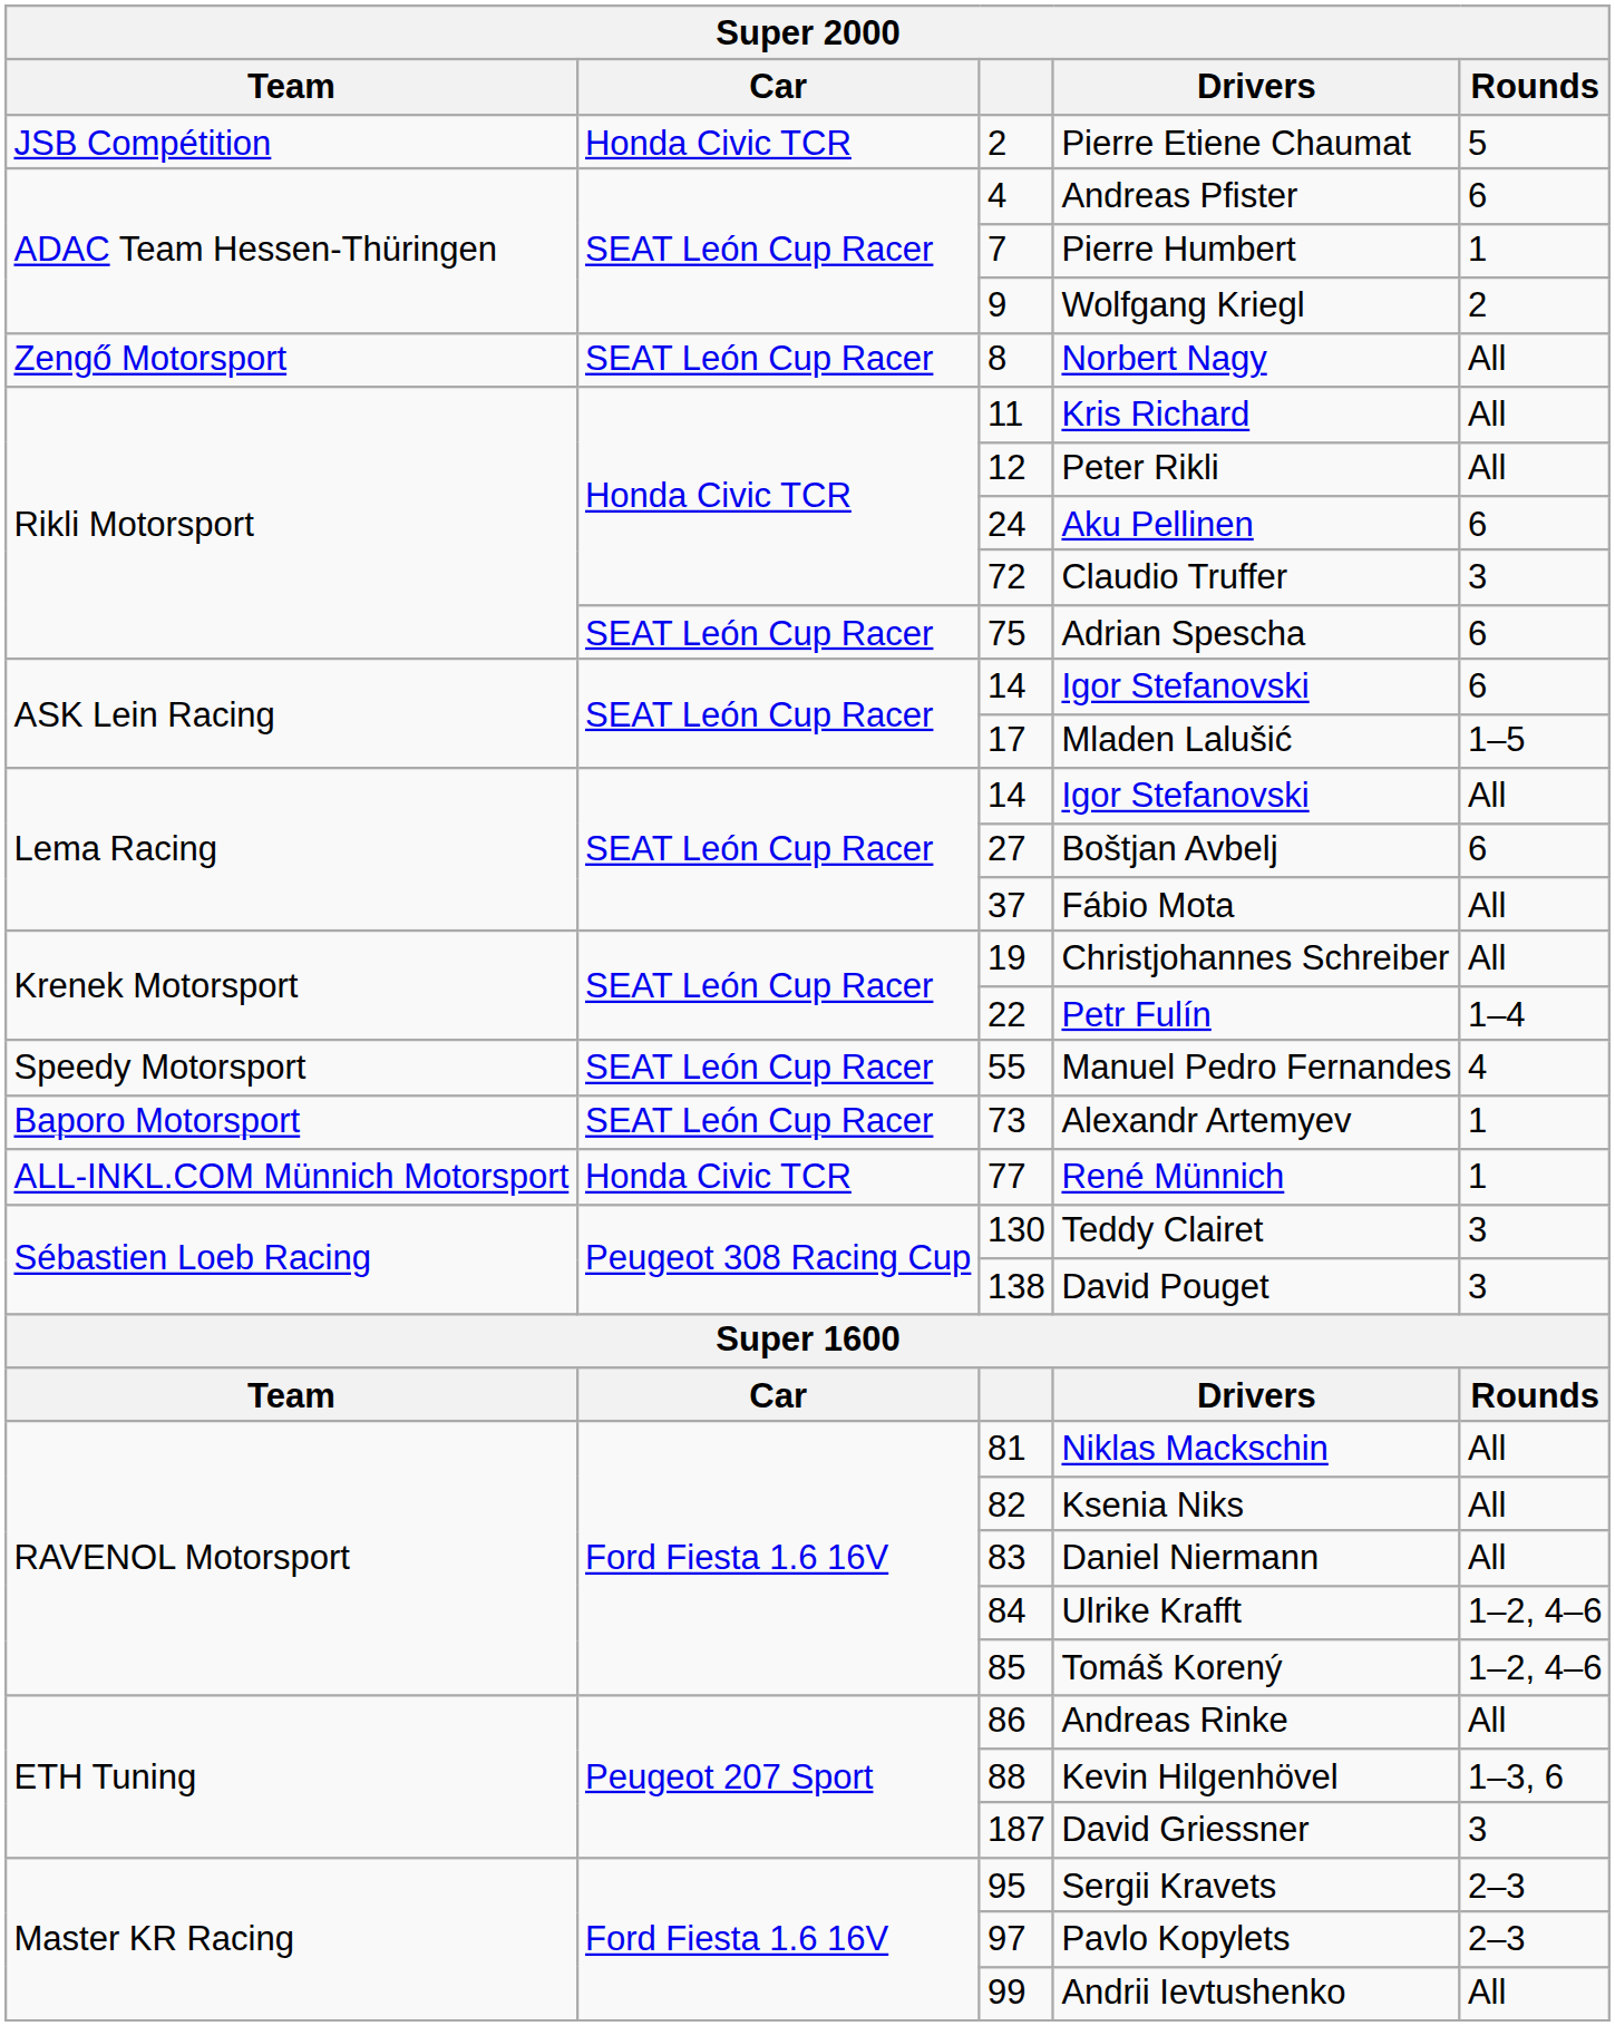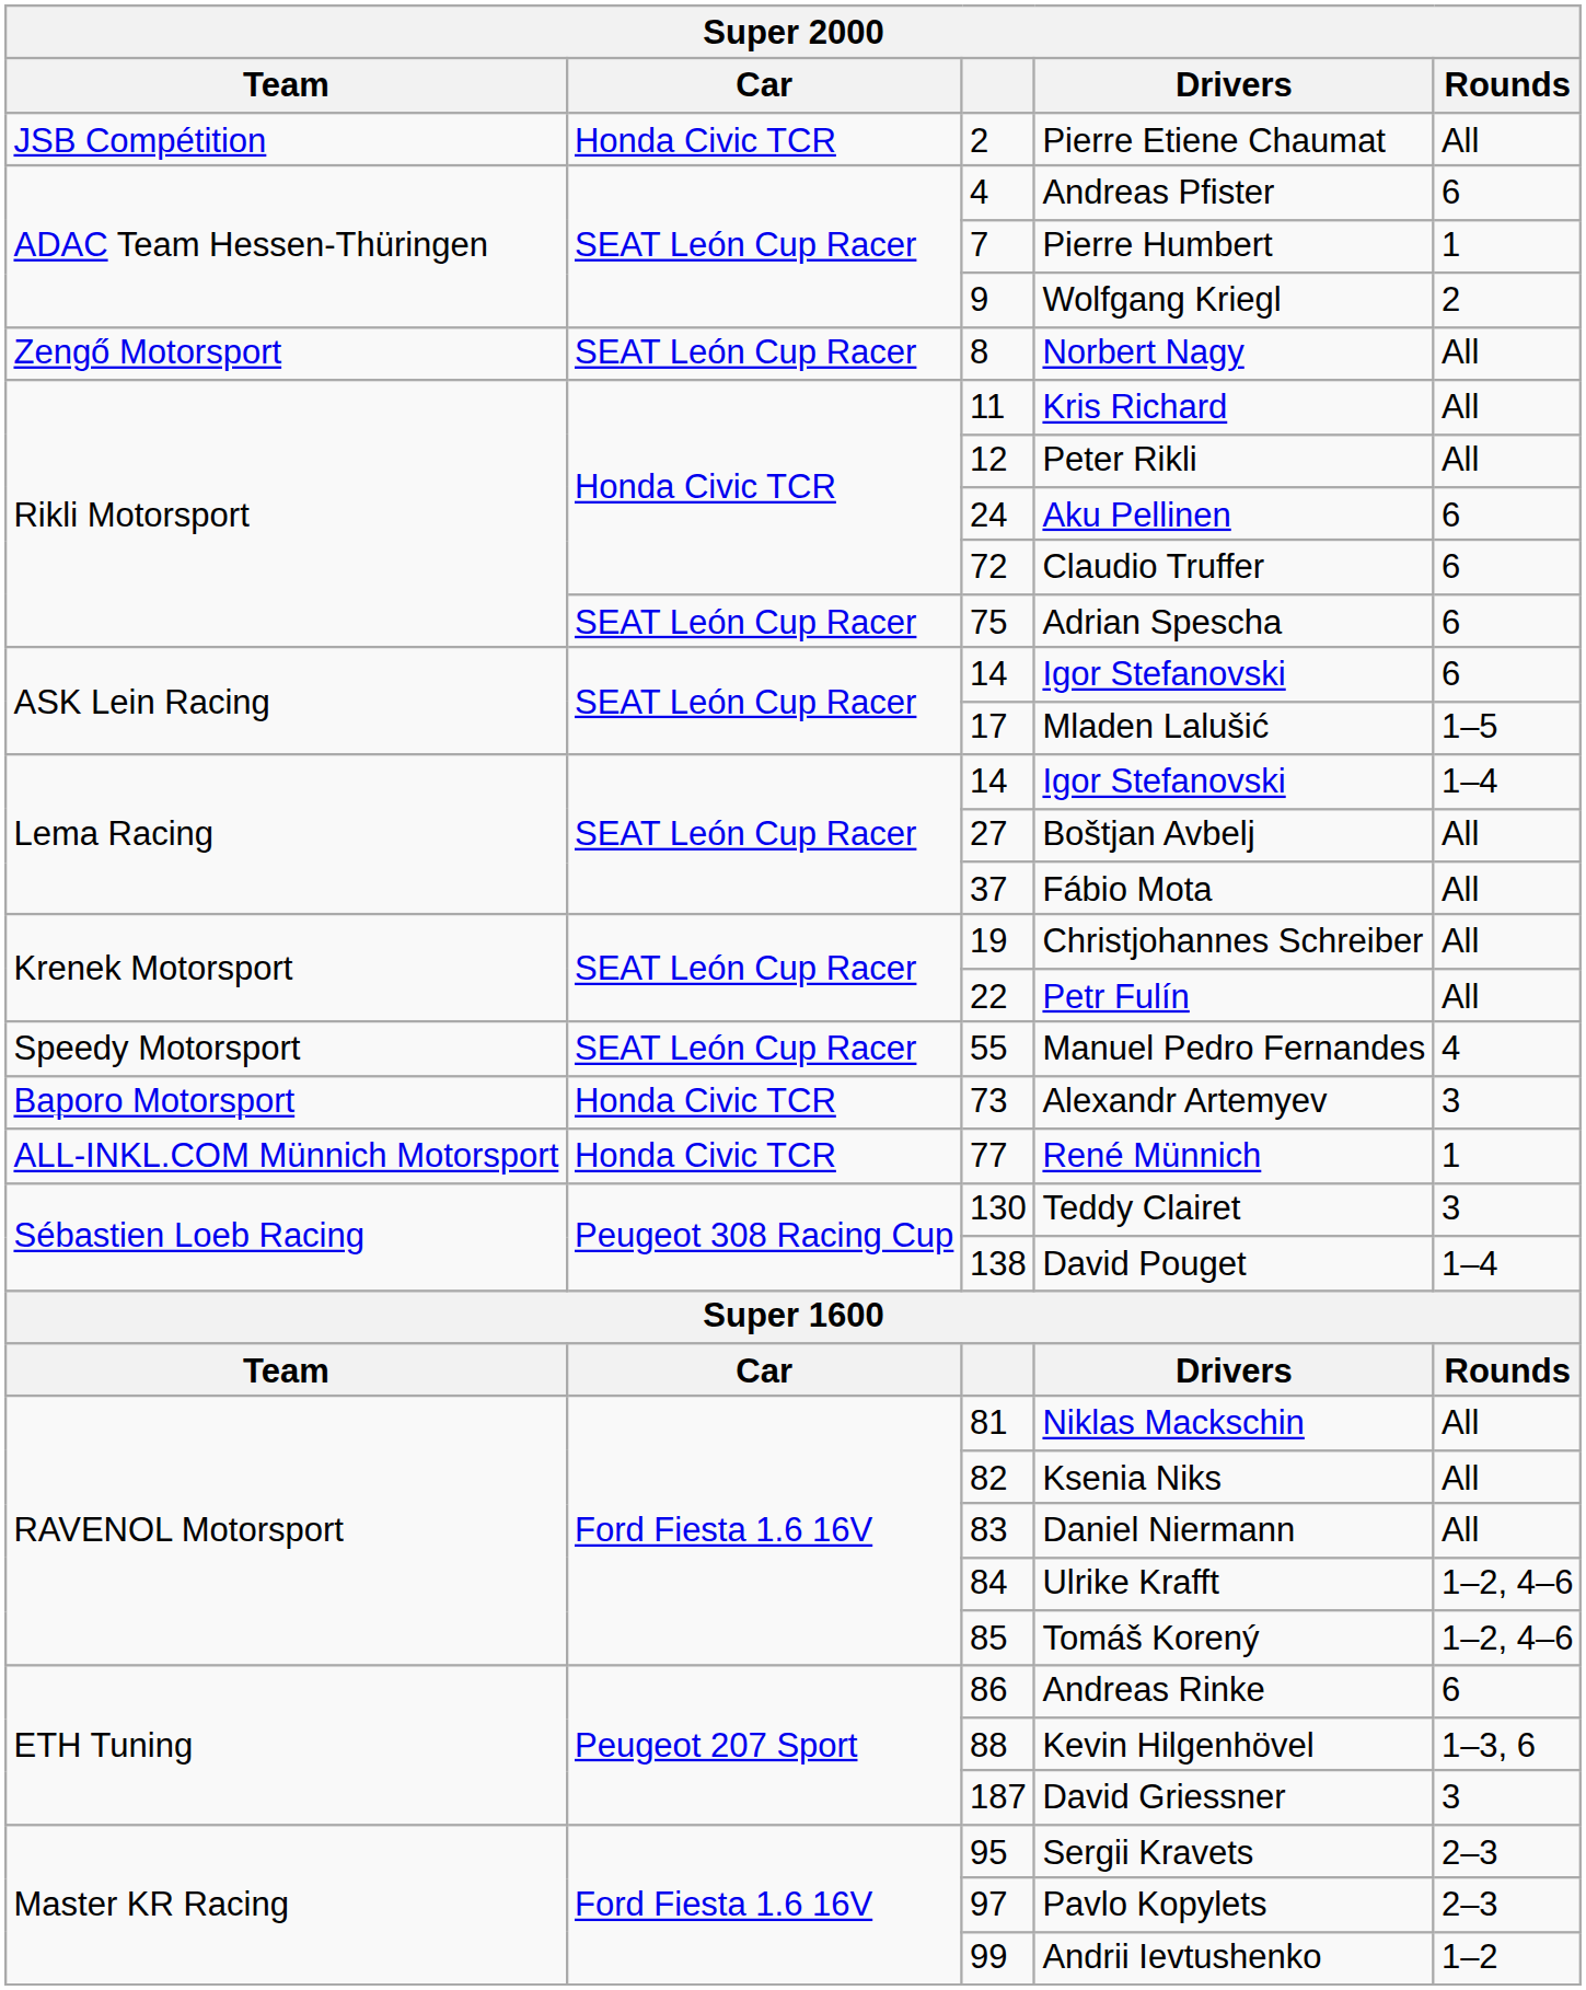 <table class="wikitable" style="font-size: 85%">
 <tr>
 <th colspan=6>Super 2000</th>
 </tr>
 <tr>
 <th>Team</th>
 <th>Car</th>
 <th></th>
 <th>Drivers</th>
 <th>Rounds</th>
 </tr>
 <tr>
 <td> <a href='#'>JSB Compétition</a></td>
 <td><a href='#'>Honda Civic TCR</a></td>
 <td>2</td>
 <td> Pierre Etiene Chaumat</td>
-<td>5</td>
+<td>All</td>
 </tr>
 <tr>
 <td rowspan=3> <a href='#'>ADAC</a> Team Hessen-Thüringen</td>
 <td rowspan=3><a href='#'>SEAT León Cup Racer</a></td>
 <td>4</td>
 <td> Andreas Pfister</td>
 <td>6</td>
 </tr>
 <tr>
 <td>7</td>
 <td> Pierre Humbert</td>
 <td>1</td>
 </tr>
 <tr>
 <td>9</td>
 <td> Wolfgang Kriegl</td>
 <td>2</td>
 </tr>
 <tr>
 <td> <a href='#'>Zengő Motorsport</a></td>
 <td><a href='#'>SEAT León Cup Racer</a></td>
 <td>8</td>
 <td> <a href='#'>Norbert Nagy</a></td>
 <td>All</td>
 </tr>
 <tr>
 <td rowspan=5> Rikli Motorsport</td>
 <td rowspan=4><a href='#'>Honda Civic TCR</a></td>
 <td>11</td>
 <td> <a href='#'>Kris Richard</a></td>
 <td>All</td>
 </tr>
 <tr>
 <td>12</td>
 <td> Peter Rikli</td>
 <td>All</td>
 </tr>
 <tr>
 <td>24</td>
 <td> <a href='#'>Aku Pellinen</a></td>
 <td>6</td>
 </tr>
 <tr>
 <td>72</td>
 <td> Claudio Truffer</td>
-<td>3</td>
+<td>6</td>
 </tr>
 <tr>
 <td><a href='#'>SEAT León Cup Racer</a></td>
 <td>75</td>
 <td> Adrian Spescha</td>
 <td>6</td>
 </tr>
 <tr>
 <td rowspan=2> ASK Lein Racing</td>
 <td rowspan=2><a href='#'>SEAT León Cup Racer</a></td>
 <td>14</td>
 <td> <a href='#'>Igor Stefanovski</a></td>
 <td>6</td>
 </tr>
 <tr>
 <td>17</td>
 <td> Mladen Lalušić</td>
 <td>1–5</td>
 </tr>
 <tr>
 <td rowspan=3> Lema Racing</td>
 <td rowspan=3><a href='#'>SEAT León Cup Racer</a></td>
 <td>14</td>
 <td> <a href='#'>Igor Stefanovski</a></td>
-<td>All</td>
+<td>1–4</td>
 </tr>
 <tr>
 <td>27</td>
 <td> Boštjan Avbelj</td>
-<td>6</td>
+<td>All</td>
 </tr>
 <tr>
 <td>37</td>
 <td> Fábio Mota</td>
 <td>All</td>
 </tr>
 <tr>
 <td rowspan=2> Krenek Motorsport</td>
 <td rowspan=2><a href='#'>SEAT León Cup Racer</a></td>
 <td>19</td>
 <td> Christjohannes Schreiber</td>
 <td>All</td>
 </tr>
 <tr>
 <td>22</td>
 <td> <a href='#'>Petr Fulín</a></td>
-<td>1–4</td>
+<td>All</td>
 </tr>
 <tr>
 <td> Speedy Motorsport</td>
 <td><a href='#'>SEAT León Cup Racer</a></td>
 <td>55</td>
 <td> Manuel Pedro Fernandes</td>
 <td>4</td>
 </tr>
 <tr>
 <td> <a href='#'>Baporo Motorsport</a></td>
-<td><a href='#'>SEAT León Cup Racer</a></td>
+<td><a href='#'>Honda Civic TCR</a></td>
 <td>73</td>
 <td> Alexandr Artemyev</td>
-<td>1</td>
+<td>3</td>
 </tr>
 <tr>
 <td> <a href='#'>ALL-INKL.COM Münnich Motorsport</a></td>
 <td><a href='#'>Honda Civic TCR</a></td>
 <td>77</td>
 <td> <a href='#'>René Münnich</a></td>
 <td>1</td>
 </tr>
 <tr>
 <td rowspan=2> <a href='#'>Sébastien Loeb Racing</a></td>
 <td rowspan=2><a href='#'>Peugeot 308 Racing Cup</a></td>
 <td>130</td>
 <td> Teddy Clairet</td>
 <td>3</td>
 </tr>
 <tr>
 <td>138</td>
 <td> David Pouget</td>
-<td>3</td>
+<td>1–4</td>
 </tr>
 <tr>
 <th colspan=6>Super 1600</th>
 </tr>
 <tr>
 <th>Team</th>
 <th>Car</th>
 <th></th>
 <th>Drivers</th>
 <th>Rounds</th>
 </tr>
 <tr>
 <td rowspan=5> RAVENOL Motorsport</td>
 <td rowspan=5><a href='#'>Ford Fiesta 1.6 16V</a></td>
 <td>81</td>
 <td> <a href='#'>Niklas Mackschin</a></td>
 <td>All</td>
 </tr>
 <tr>
 <td>82</td>
 <td> Ksenia Niks</td>
 <td>All</td>
 </tr>
 <tr>
 <td>83</td>
 <td> Daniel Niermann</td>
 <td>All</td>
 </tr>
 <tr>
 <td>84</td>
 <td> Ulrike Krafft</td>
 <td>1–2, 4–6</td>
 </tr>
 <tr>
 <td>85</td>
 <td> Tomáš Korený</td>
 <td>1–2, 4–6</td>
 </tr>
 <tr>
 <td rowspan=3> ETH Tuning</td>
 <td rowspan=3><a href='#'>Peugeot 207 Sport</a></td>
 <td>86</td>
 <td> Andreas Rinke</td>
-<td>All</td>
+<td>6</td>
 </tr>
 <tr>
 <td>88</td>
 <td> Kevin Hilgenhövel</td>
 <td>1–3, 6</td>
 </tr>
 <tr>
 <td>187</td>
 <td> David Griessner</td>
 <td>3</td>
 </tr>
 <tr>
 <td rowspan=3> Master KR Racing</td>
 <td rowspan=3><a href='#'>Ford Fiesta 1.6 16V</a></td>
 <td>95</td>
 <td> Sergii Kravets</td>
 <td>2–3</td>
 </tr>
 <tr>
 <td>97</td>
 <td> Pavlo Kopylets</td>
 <td>2–3</td>
 </tr>
 <tr>
 <td>99</td>
 <td> Andrii Ievtushenko</td>
-<td>All</td>
+<td>1–2</td>
 </tr>
 <tr>
 </tr>
 </table>
